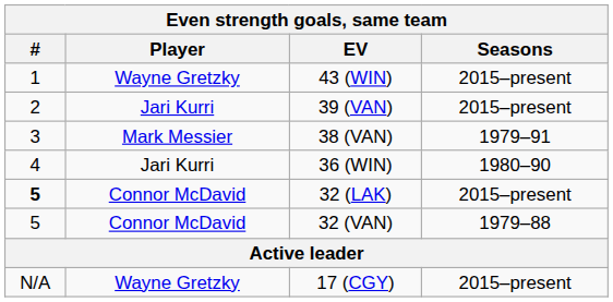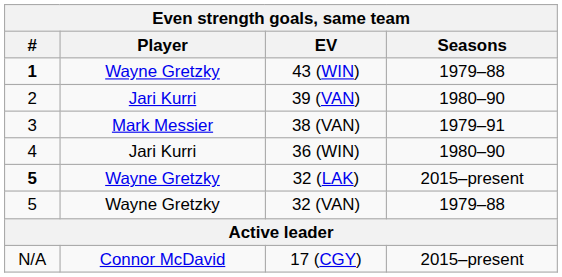 <table class="wikitable" style="text-align: center; font-size: 95%" width="80%">
 <tr>
 <th colspan="4">Even strength goals, same team</th>
 </tr>
 <tr>
 <th>#</th>
 <th>Player</th>
 <th>EV</th>
 <th>Seasons</th>
 </tr>
 <tr>
-<td>1</td>
+<td><strong>1</strong></td>
 <td><a href='#'>Wayne Gretzky</a></td>
 <td>43 (<a href='#'>WIN</a>)</td>
-<td>2015–present</td>
+<td>1979–88</td>
 </tr>
 <tr>
 <td>2</td>
 <td><a href='#'>Jari Kurri</a></td>
 <td>39 (<a href='#'>VAN</a>)</td>
-<td>2015–present</td>
+<td>1980–90</td>
 </tr>
 <tr>
 <td>3</td>
 <td><a href='#'>Mark Messier</a></td>
 <td>38 (VAN)</td>
 <td>1979–91</td>
 </tr>
 <tr>
 <td>4</td>
 <td>Jari Kurri</td>
 <td>36 (WIN)</td>
 <td>1980–90</td>
 </tr>
 <tr>
 <td><strong>5</strong></td>
-<td><a href='#'>Connor McDavid</a></td>
+<td><a href='#'>Wayne Gretzky</a></td>
 <td>32 (<a href='#'>LAK</a>)</td>
 <td>2015–present</td>
 </tr>
 <tr>
 <td>5</td>
-<td><a href='#'>Connor McDavid</a></td>
+<td>Wayne Gretzky</td>
 <td>32 (VAN)</td>
 <td>1979–88</td>
 </tr>
 <tr>
 <th colspan="4">Active leader</th>
 </tr>
 <tr>
 <td>N/A</td>
-<td><a href='#'>Wayne Gretzky</a></td>
+<td><a href='#'>Connor McDavid</a></td>
 <td>17 (<a href='#'>CGY</a>)</td>
 <td>2015–present</td>
 </tr>
 </table>
